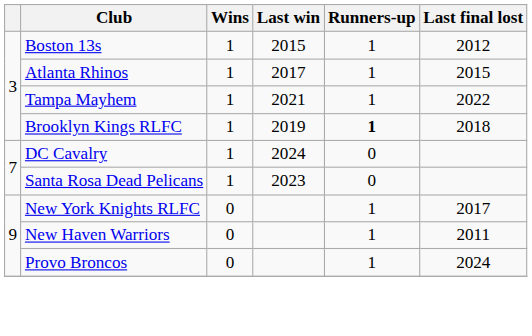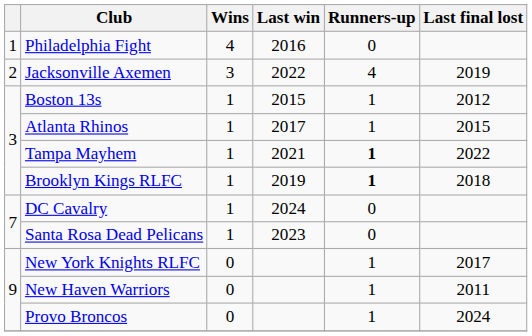 <table class="wikitable" style="text-align: center;">
 <tr>
 <th></th>
 <th>Club</th>
 <th>Wins</th>
 <th>Last win</th>
 <th>Runners-up</th>
 <th>Last final lost</th>
+</tr>
+<tr>
+<td>1</td>
+<td align=left> <a href='#'>Philadelphia Fight</a></td>
+<td>4</td>
+<td>2016</td>
+<td>0</td>
+<td></td>
+</tr>
+<tr>
+<td>2</td>
+<td align=left> <a href='#'>Jacksonville Axemen</a></td>
+<td>3</td>
+<td>2022</td>
+<td>4</td>
+<td>2019</td>
 </tr>
 <tr>
 <td rowspan=4>3</td>
 <td align=left> <a href='#'>Boston 13s</a></td>
 <td>1</td>
 <td>2015</td>
 <td>1</td>
 <td>2012</td>
 </tr>
 <tr>
 <td align=left> <a href='#'>Atlanta Rhinos</a></td>
 <td>1</td>
 <td>2017</td>
 <td>1</td>
 <td>2015</td>
 </tr>
 <tr>
 <td align=left> <a href='#'>Tampa Mayhem</a></td>
 <td>1</td>
 <td>2021</td>
-<td>1</td>
+<td><strong>1</strong></td>
 <td>2022</td>
 </tr>
 <tr>
 <td align=left> <a href='#'>Brooklyn Kings RLFC</a></td>
 <td>1</td>
 <td>2019</td>
 <td><strong>1</strong></td>
 <td>2018</td>
 </tr>
 <tr>
 <td rowspan=2>7</td>
 <td align=left> <a href='#'>DC Cavalry</a></td>
 <td>1</td>
 <td>2024</td>
 <td>0</td>
 <td></td>
 </tr>
 <tr>
 <td align=left> <a href='#'>Santa Rosa Dead Pelicans</a></td>
 <td>1</td>
 <td>2023</td>
 <td>0</td>
 <td></td>
 </tr>
 <tr>
 <td rowspan=3>9</td>
 <td align=left> <a href='#'>New York Knights RLFC</a></td>
 <td>0</td>
 <td></td>
 <td>1</td>
 <td>2017</td>
 </tr>
 <tr>
 <td align=left> <a href='#'>New Haven Warriors</a></td>
 <td>0</td>
 <td></td>
 <td>1</td>
 <td>2011</td>
 </tr>
 <tr>
 <td align=left> <a href='#'>Provo Broncos</a></td>
 <td>0</td>
 <td></td>
 <td>1</td>
 <td>2024</td>
 </tr>
 <tr>
 </tr>
 </table>
